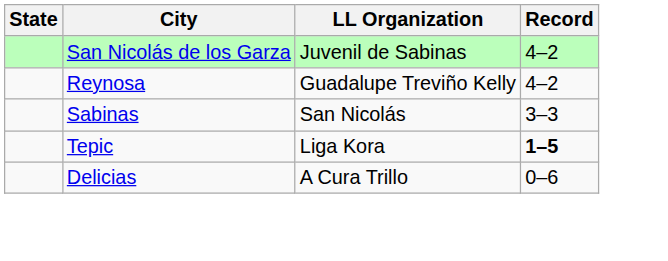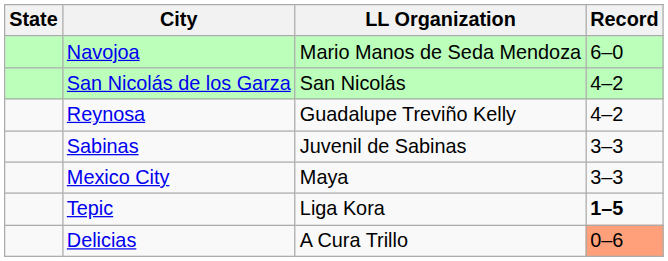 <table class="wikitable">
 <tr>
 <th>State</th>
 <th>City</th>
 <th>LL Organization</th>
 <th>Record</th>
 </tr>
 <tr bgcolor="bbffbb">
 <td><strong></strong></td>
+<td><a href='#'>Navojoa</a></td>
+<td>Mario Manos de Seda Mendoza</td>
+<td>6–0</td>
+</tr>
+<tr bgcolor="bbffbb">
+<td><strong></strong></td>
 <td><a href='#'>San Nicolás de los Garza</a></td>
-<td>Juvenil de Sabinas</td>
+<td>San Nicolás</td>
 <td>4–2</td>
 </tr>
 <tr>
 <td><strong></strong></td>
 <td><a href='#'>Reynosa</a></td>
 <td>Guadalupe Treviño Kelly</td>
 <td>4–2</td>
 </tr>
 <tr>
 <td><strong></strong></td>
 <td><a href='#'>Sabinas</a></td>
-<td>San Nicolás</td>
+<td>Juvenil de Sabinas</td>
+<td>3–3</td>
+</tr>
+<tr>
+<td><strong></strong></td>
+<td><a href='#'>Mexico City</a></td>
+<td>Maya</td>
 <td>3–3</td>
 </tr>
 <tr>
 <td><strong></strong></td>
 <td><a href='#'>Tepic</a></td>
 <td>Liga Kora</td>
 <td><strong>1–5</strong></td>
 </tr>
 <tr>
 <td><strong></strong></td>
 <td><a href='#'>Delicias</a></td>
 <td>A Cura Trillo</td>
-<td>0–6</td>
+<td style="background: lightsalmon;">0–6</td>
 </tr>
 </table>
